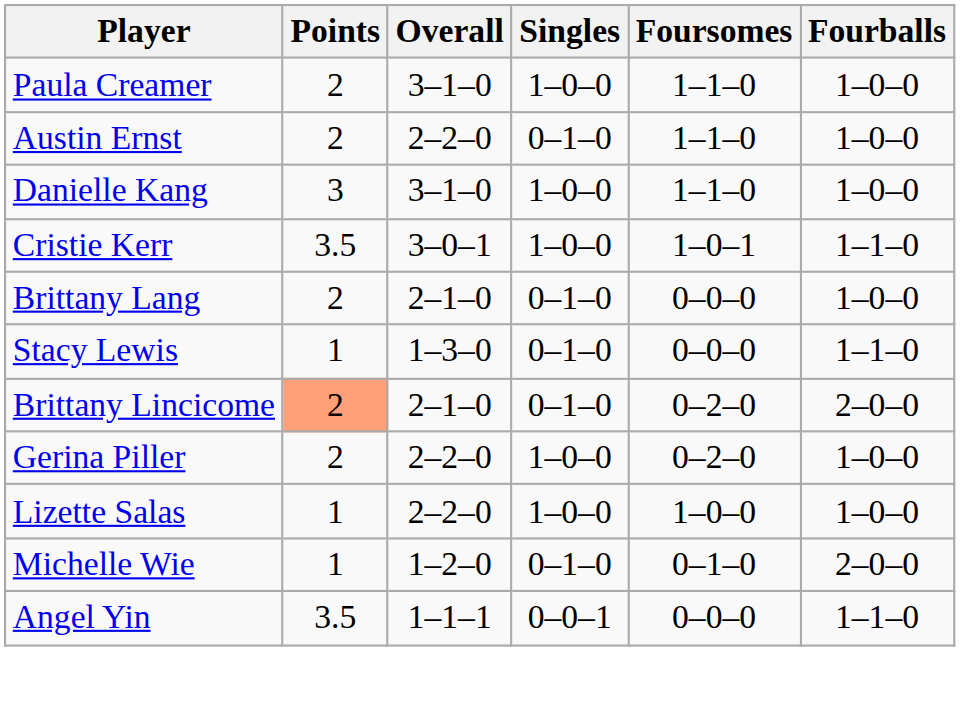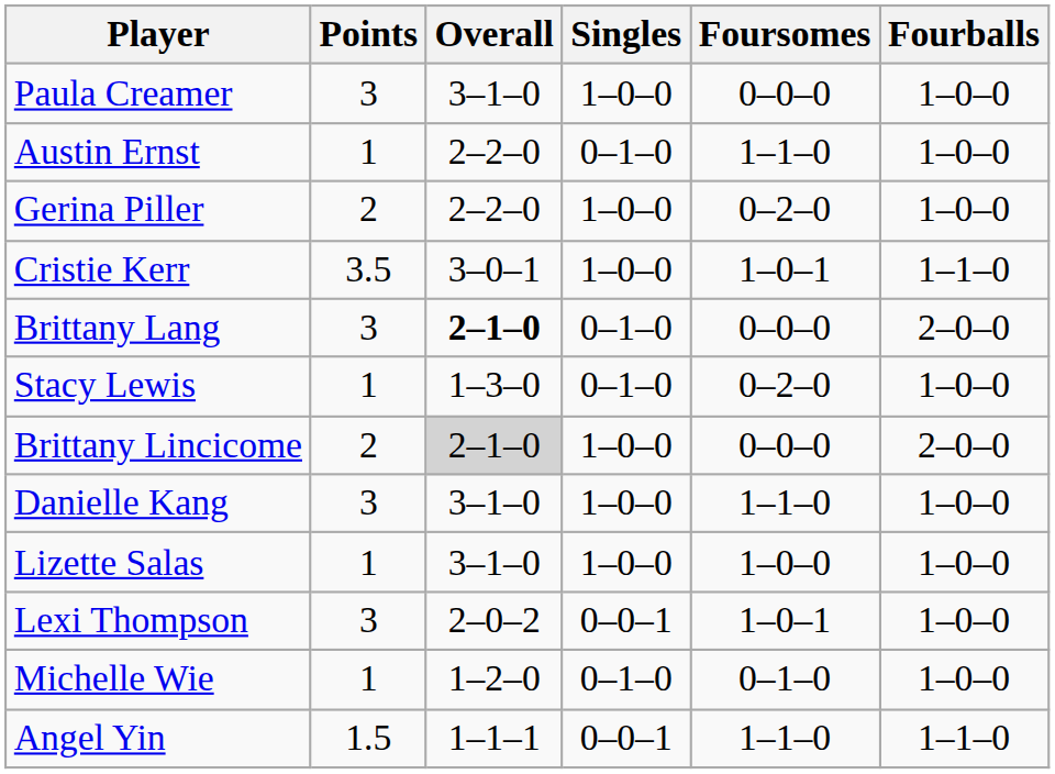 <table class="wikitable sortable" style="text-align:center">
 <tr>
 <th>Player</th>
 <th>Points</th>
 <th>Overall</th>
 <th>Singles</th>
 <th>Foursomes</th>
 <th>Fourballs</th>
 </tr>
 <tr>
 <td align=left><a href='#'>Paula Creamer</a></td>
-<td>2</td>
+<td>3</td>
 <td>3–1–0</td>
 <td>1–0–0</td>
-<td>1–1–0</td>
+<td>0–0–0</td>
 <td>1–0–0</td>
 </tr>
 <tr>
 <td align=left><a href='#'>Austin Ernst</a></td>
-<td>2</td>
+<td>1</td>
 <td>2–2–0</td>
 <td>0–1–0</td>
 <td>1–1–0</td>
 <td>1–0–0</td>
 </tr>
 <tr>
-<td align=left><a href='#'>Danielle Kang</a></td>
-<td>3</td>
-<td>3–1–0</td>
+<td align=left><a href='#'>Gerina Piller</a></td>
+<td>2</td>
+<td>2–2–0</td>
 <td>1–0–0</td>
-<td>1–1–0</td>
+<td>0–2–0</td>
 <td>1–0–0</td>
 </tr>
 <tr>
 <td align=left><a href='#'>Cristie Kerr</a></td>
 <td>3.5</td>
 <td>3–0–1</td>
 <td>1–0–0</td>
 <td>1–0–1</td>
 <td>1–1–0</td>
 </tr>
 <tr>
 <td align=left><a href='#'>Brittany Lang</a></td>
-<td>2</td>
-<td>2–1–0</td>
+<td>3</td>
+<td><strong>2–1–0</strong></td>
 <td>0–1–0</td>
 <td>0–0–0</td>
-<td>1–0–0</td>
+<td>2–0–0</td>
 </tr>
 <tr>
 <td align=left><a href='#'>Stacy Lewis</a></td>
 <td>1</td>
 <td>1–3–0</td>
 <td>0–1–0</td>
-<td>0–0–0</td>
-<td>1–1–0</td>
+<td>0–2–0</td>
+<td>1–0–0</td>
 </tr>
 <tr>
 <td align=left><a href='#'>Brittany Lincicome</a></td>
-<td style="background: lightsalmon;">2</td>
-<td>2–1–0</td>
-<td>0–1–0</td>
-<td>0–2–0</td>
+<td>2</td>
+<td style="background: lightgrey;">2–1–0</td>
+<td>1–0–0</td>
+<td>0–0–0</td>
 <td>2–0–0</td>
 </tr>
 <tr>
-<td align=left><a href='#'>Gerina Piller</a></td>
-<td>2</td>
-<td>2–2–0</td>
+<td align=left><a href='#'>Danielle Kang</a></td>
+<td>3</td>
+<td>3–1–0</td>
 <td>1–0–0</td>
-<td>0–2–0</td>
+<td>1–1–0</td>
 <td>1–0–0</td>
 </tr>
 <tr>
 <td align=left><a href='#'>Lizette Salas</a></td>
 <td>1</td>
-<td>2–2–0</td>
+<td>3–1–0</td>
 <td>1–0–0</td>
 <td>1–0–0</td>
+<td>1–0–0</td>
+</tr>
+<tr>
+<td align=left><a href='#'>Lexi Thompson</a></td>
+<td>3</td>
+<td>2–0–2</td>
+<td>0–0–1</td>
+<td>1–0–1</td>
 <td>1–0–0</td>
 </tr>
 <tr>
 <td align=left><a href='#'>Michelle Wie</a></td>
 <td>1</td>
 <td>1–2–0</td>
 <td>0–1–0</td>
 <td>0–1–0</td>
-<td>2–0–0</td>
+<td>1–0–0</td>
 </tr>
 <tr>
 <td align=left><a href='#'>Angel Yin</a></td>
-<td>3.5</td>
+<td>1.5</td>
 <td>1–1–1</td>
 <td>0–0–1</td>
-<td>0–0–0</td>
+<td>1–1–0</td>
 <td>1–1–0</td>
 </tr>
 </table>
